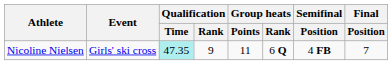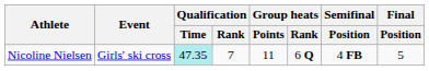 <table class="wikitable" style="font-size:90%">
 <tr>
 <th rowspan="2">Athlete</th>
 <th rowspan="2">Event</th>
 <th colspan=2>Qualification</th>
 <th colspan=2>Group heats</th>
 <th>Semifinal</th>
 <th>Final</th>
 </tr>
 <tr style="font-size:95%">
 <th>Time</th>
 <th>Rank</th>
 <th>Points</th>
 <th>Rank</th>
 <th>Position</th>
 <th>Position</th>
 </tr>
 <tr align=center>
 <td align=left><a href='#'>Nicoline Nielsen</a></td>
 <td align=left><a href='#'>Girls' ski cross</a></td>
 <td style="background: paleturquoise;">47.35</td>
-<td>9</td>
+<td>7</td>
 <td>11</td>
 <td>6 <strong>Q</strong></td>
 <td>4 <strong>FB</strong></td>
-<td>7</td>
+<td>5</td>
 </tr>
 </table>
